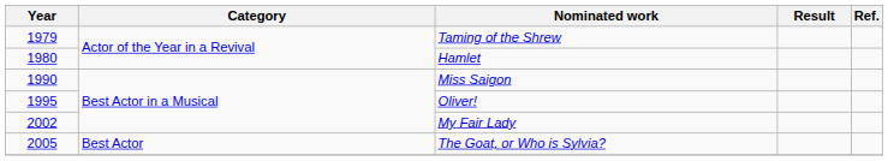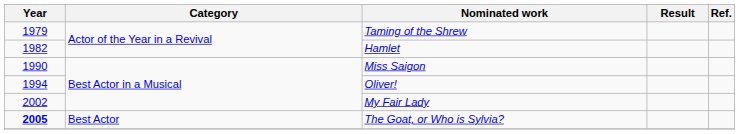 <table class=wikitable>
 <tr>
 <th scope="col" style="width:5em;">Year</th>
 <th scope="col" style="width:26em;">Category</th>
 <th scope="col" style="width:25em;">Nominated work</th>
 <th scope="col" style="width:5em;">Result</th>
 <th>Ref.</th>
 </tr>
 <tr>
 <td style="text-align:center;"><a href='#'>1979</a></td>
 <td rowspan="2"><a href='#'>Actor of the Year in a Revival</a></td>
 <td><em><a href='#'>Taming of the Shrew</a></em></td>
 <td></td>
 <td style="text-align:center;"></td>
 </tr>
 <tr>
-<td style="text-align:center;"><a href='#'>1980</a></td>
+<td style="text-align:center;"><a href='#'>1982</a></td>
 <td><em><a href='#'>Hamlet</a></em></td>
 <td></td>
 <td style="text-align:center;"></td>
 </tr>
 <tr>
 <td style="text-align:center;"><a href='#'>1990</a></td>
 <td rowspan="3"><a href='#'>Best Actor in a Musical</a></td>
 <td><em><a href='#'>Miss Saigon</a></em></td>
 <td></td>
 <td style="text-align:center;"></td>
 </tr>
 <tr>
-<td style="text-align:center;"><a href='#'>1995</a></td>
+<td style="text-align:center;"><a href='#'>1994</a></td>
 <td><em><a href='#'>Oliver!</a></em></td>
 <td></td>
 <td style="text-align:center;"></td>
 </tr>
 <tr>
 <td style="text-align:center;"><a href='#'>2002</a></td>
 <td><em><a href='#'>My Fair Lady</a></em></td>
 <td></td>
 <td style="text-align:center;"></td>
 </tr>
 <tr>
-<td style="text-align:center;"><a href='#'>2005</a></td>
+<td style="text-align:center;"><strong><a href='#'>2005</a></strong></td>
 <td><a href='#'>Best Actor</a></td>
 <td><em><a href='#'>The Goat, or Who is Sylvia?</a></em></td>
 <td></td>
 <td style="text-align:center;"></td>
 </tr>
 <tr>
 </tr>
 </table>
